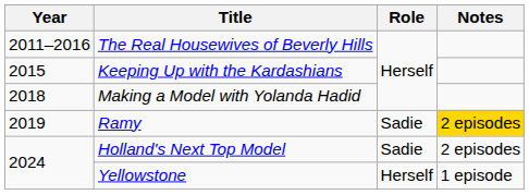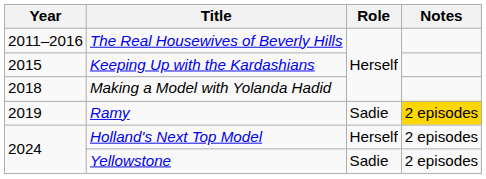 <table class="wikitable">
 <tr>
 <th>Year</th>
 <th>Title</th>
 <th>Role</th>
 <th>Notes</th>
 </tr>
 <tr>
 <td>2011–2016</td>
 <td><em><a href='#'>The Real Housewives of Beverly Hills</a></em></td>
 <td rowspan="3">Herself</td>
 <td></td>
 </tr>
 <tr>
 <td>2015</td>
 <td><em><a href='#'>Keeping Up with the Kardashians</a></em></td>
 <td></td>
 </tr>
 <tr>
 <td>2018</td>
 <td><em>Making a Model with Yolanda Hadid</em></td>
 <td></td>
 </tr>
 <tr>
 <td>2019</td>
 <td><em><a href='#'>Ramy</a></em></td>
 <td>Sadie</td>
 <td style="background: gold;">2 episodes</td>
 </tr>
 <tr>
 <td rowspan="2">2024</td>
 <td><em><a href='#'>Holland's Next Top Model</a></em></td>
-<td>Sadie</td>
+<td>Herself</td>
 <td>2 episodes</td>
 </tr>
 <tr>
 <td><a href='#'><em>Yellowstone</em></a></td>
-<td>Herself</td>
-<td>1 episode</td>
+<td>Sadie</td>
+<td>2 episodes</td>
 </tr>
 </table>
